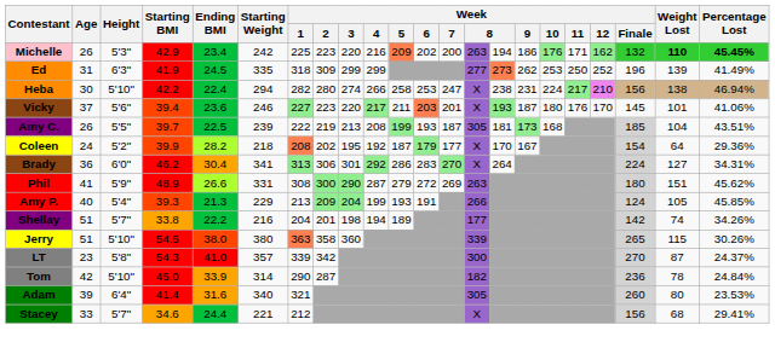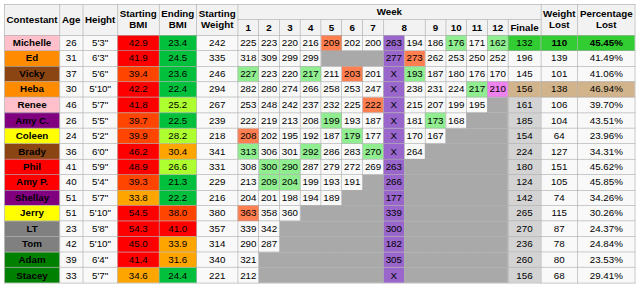 <table class="wikitable sortable" style="text-align:center" align="center">
 <tr>
 <th rowspan=2>Contestant</th>
 <th rowspan=2>Age</th>
 <th rowspan=2>Height</th>
 <th rowspan=2>Starting<br>BMI</th>
 <th rowspan=2>Ending<br>BMI</th>
 <th rowspan=2>Starting<br>Weight</th>
 <th colspan=14>Week</th>
 <th rowspan=2>Weight<br>Lost</th>
 <th rowspan=2>Percentage<br>Lost</th>
 </tr>
 <tr>
 <th>1</th>
 <th>2</th>
 <th>3</th>
 <th>4</th>
 <th>5</th>
 <th>6</th>
 <th>7</th>
 <th colspan=2>8</th>
 <th>9</th>
 <th>10</th>
 <th>11</th>
 <th>12</th>
 <th>Finale</th>
 </tr>
 <tr>
 <td bgcolor="pink"><span><strong>Michelle</strong></span></td>
 <td>26</td>
 <td>5'3"</td>
 <td bgcolor="red">42.9</td>
 <td bgcolor="#03C03C">23.4</td>
 <td>242</td>
 <td>225</td>
 <td>223</td>
 <td>220</td>
 <td>216</td>
 <td bgcolor="coral">209</td>
 <td>202</td>
 <td>200</td>
 <td bgcolor="#9966CC">263</td>
 <td>194</td>
 <td>186</td>
 <td bgcolor="lightgreen">176</td>
 <td>171</td>
 <td bgcolor="lightgreen">162</td>
 <td bgcolor="limegreen">132</td>
 <td bgcolor="limegreen"><strong>110</strong></td>
 <td bgcolor="limegreen"><strong>45.45%</strong></td>
 </tr>
 <tr>
 <td bgcolor="darkorange"><span><strong>Ed</strong></span></td>
 <td>31</td>
 <td>6'3"</td>
 <td bgcolor="red">41.9</td>
 <td bgcolor="#03C03C">24.5</td>
 <td>335</td>
 <td>318</td>
 <td>309</td>
 <td>299</td>
 <td>299</td>
 <td colspan=3 bgcolor="darkgray"></td>
 <td bgcolor="#9966CC">277</td>
 <td bgcolor="coral">273</td>
 <td>262</td>
 <td>253</td>
 <td>250</td>
 <td>252</td>
 <td>196</td>
 <td>139</td>
 <td>41.49%</td>
 </tr>
 <tr>
+<td bgcolor="saddlebrown"><span><strong>Vicky</strong></span></td>
+<td>37</td>
+<td>5'6"</td>
+<td bgcolor="#FF4500">39.4</td>
+<td bgcolor="#03C03C">23.6</td>
+<td>246</td>
+<td bgcolor="lightgreen">227</td>
+<td>223</td>
+<td>220</td>
+<td bgcolor="lightgreen">217</td>
+<td>211</td>
+<td bgcolor="coral">203</td>
+<td>201</td>
+<td bgcolor="#9966CC">X</td>
+<td bgcolor="lightgreen">193</td>
+<td>187</td>
+<td>180</td>
+<td>176</td>
+<td>170</td>
+<td>145</td>
+<td>101</td>
+<td>41.06%</td>
+</tr>
+<tr>
 <td bgcolor="darkorange"><span><strong>Heba</strong></span></td>
 <td>30</td>
 <td>5'10"</td>
 <td bgcolor="red">42.2</td>
 <td bgcolor="#03C03C">22.4</td>
 <td>294</td>
 <td>282</td>
 <td>280</td>
 <td>274</td>
 <td>266</td>
 <td>258</td>
 <td>253</td>
 <td>247</td>
 <td bgcolor="#9966CC">X</td>
 <td>238</td>
 <td>231</td>
 <td>224</td>
 <td bgcolor="lightgreen">217</td>
 <td bgcolor="violet">210</td>
 <td bgcolor="tan">156</td>
 <td bgcolor="tan">138</td>
 <td bgcolor="tan">46.94%</td>
 </tr>
 <tr>
-<td bgcolor="saddlebrown"><span><strong>Vicky</strong></span></td>
-<td>37</td>
-<td>5'6"</td>
-<td bgcolor="#FF4500">39.4</td>
-<td bgcolor="#03C03C">23.6</td>
-<td>246</td>
-<td bgcolor="lightgreen">227</td>
-<td>223</td>
-<td>220</td>
-<td bgcolor="lightgreen">217</td>
-<td>211</td>
-<td bgcolor="coral">203</td>
-<td>201</td>
+<td bgcolor="pink"><span><strong>Renee</strong></span></td>
+<td>46</td>
+<td>5'7"</td>
+<td bgcolor="red">41.8</td>
+<td bgcolor="greenyellow">25.2</td>
+<td>267</td>
+<td>253</td>
+<td>248</td>
+<td>242</td>
+<td>237</td>
+<td>232</td>
+<td>225</td>
+<td bgcolor="coral">222</td>
 <td bgcolor="#9966CC">X</td>
-<td bgcolor="lightgreen">193</td>
-<td>187</td>
-<td>180</td>
-<td>176</td>
-<td>170</td>
-<td>145</td>
-<td>101</td>
-<td>41.06%</td>
+<td>215</td>
+<td>207</td>
+<td>199</td>
+<td>195</td>
+<td bgcolor="darkgray"></td>
+<td bgcolor="lightgrey">161</td>
+<td>106</td>
+<td>39.70%</td>
 </tr>
 <tr>
 <td bgcolor="purple"><span><strong>Amy C.</strong></span></td>
 <td>26</td>
 <td>5'5"</td>
 <td bgcolor="#FF4500">39.7</td>
 <td bgcolor="#03C03C">22.5</td>
 <td>239</td>
 <td>222</td>
 <td>219</td>
 <td>213</td>
 <td>208</td>
 <td bgcolor="lightgreen">199</td>
 <td>193</td>
 <td>187</td>
-<td bgcolor="#9966CC">305</td>
+<td bgcolor="#9966CC">X</td>
 <td>181</td>
 <td bgcolor="lightgreen">173</td>
 <td>168</td>
 <td colspan=2 bgcolor="darkgray"></td>
 <td bgcolor="lightgrey">185</td>
 <td>104</td>
 <td>43.51%</td>
 </tr>
 <tr>
 <td bgcolor="yellow"><span><strong>Coleen</strong></span></td>
 <td>24</td>
 <td>5'2"</td>
 <td bgcolor="#FF4500">39.9</td>
 <td bgcolor="greenyellow">28.2</td>
 <td>218</td>
 <td bgcolor="coral">208</td>
 <td>202</td>
 <td>195</td>
 <td>192</td>
 <td>187</td>
 <td bgcolor="lightgreen">179</td>
 <td>177</td>
 <td bgcolor="#9966CC">X</td>
 <td>170</td>
 <td>167</td>
 <td colspan=3 bgcolor="darkgray"></td>
 <td bgcolor="lightgrey">154</td>
 <td>64</td>
-<td>29.36%</td>
+<td>23.96%</td>
 </tr>
 <tr>
 <td bgcolor="saddlebrown"><span><strong>Brady</strong></span></td>
 <td>36</td>
 <td>6'0"</td>
 <td bgcolor="red">46.2</td>
 <td bgcolor="orange">30.4</td>
 <td>341</td>
 <td bgcolor="lightgreen">313</td>
 <td>306</td>
 <td>301</td>
 <td bgcolor="lightgreen">292</td>
 <td>286</td>
 <td>283</td>
 <td bgcolor="lightgreen">270</td>
 <td bgcolor="#9966CC">X</td>
 <td>264</td>
 <td colspan=4 bgcolor="darkgray"></td>
 <td bgcolor="lightgrey">224</td>
 <td>127</td>
 <td>34.31%</td>
 </tr>
 <tr>
 <td bgcolor="red"><span><strong>Phil</strong></span></td>
 <td>41</td>
 <td>5'9"</td>
 <td bgcolor="red">48.9</td>
 <td bgcolor="greenyellow">26.6</td>
 <td>331</td>
 <td>308</td>
 <td bgcolor="lightgreen">300</td>
 <td bgcolor="lightgreen">290</td>
 <td>287</td>
 <td>279</td>
 <td>272</td>
 <td>269</td>
 <td bgcolor="#9966CC">263</td>
 <td bgcolor="darkgray" colspan=5></td>
 <td bgcolor="lightgrey">180</td>
 <td>151</td>
 <td>45.62%</td>
 </tr>
 <tr>
 <td bgcolor="red"><span><strong>Amy P.</strong></span></td>
 <td>40</td>
 <td>5'4"</td>
 <td bgcolor="#FF4500">39.3</td>
 <td bgcolor="#03C03C">21.3</td>
 <td>229</td>
 <td>213</td>
 <td bgcolor="lightgreen">209</td>
 <td bgcolor="lightgreen">204</td>
 <td>199</td>
 <td>193</td>
 <td>191</td>
 <td bgcolor="darkgray"></td>
 <td bgcolor="#9966CC">266</td>
 <td bgcolor="darkgray" colspan=5></td>
 <td bgcolor="lightgrey">124</td>
 <td>105</td>
 <td>45.85%</td>
 </tr>
 <tr>
 <td bgcolor="purple"><span><strong>Shellay</strong></span></td>
 <td>51</td>
 <td>5'7"</td>
 <td bgcolor="orange">33.8</td>
 <td bgcolor="#03C03C">22.2</td>
 <td>216</td>
 <td>204</td>
 <td>201</td>
 <td>198</td>
 <td>194</td>
 <td>189</td>
 <td bgcolor="darkgray" colspan=2></td>
 <td bgcolor="#9966CC">177</td>
 <td bgcolor="darkgray" colspan=5></td>
 <td bgcolor="lightgrey">142</td>
 <td>74</td>
 <td>34.26%</td>
 </tr>
 <tr>
 <td bgcolor="yellow"><strong>Jerry</strong></td>
 <td>51</td>
 <td>5'10"</td>
 <td bgcolor="red">54.5</td>
 <td bgcolor="#FF4500">38.0</td>
 <td>380</td>
 <td bgcolor="coral">363</td>
 <td>358</td>
 <td>360</td>
 <td bgcolor="darkgray" colspan=4></td>
 <td bgcolor="#9966CC">339</td>
 <td bgcolor="darkgray" colspan=5></td>
 <td bgcolor="lightgrey">265</td>
 <td>115</td>
 <td>30.26%</td>
 </tr>
 <tr>
 <td bgcolor="gray"><strong>LT</strong></td>
 <td>23</td>
 <td>5'8"</td>
 <td bgcolor="red">54.3</td>
 <td bgcolor="red">41.0</td>
 <td>357</td>
 <td>339</td>
 <td>342</td>
 <td bgcolor="darkgray" colspan=5></td>
 <td bgcolor="#9966CC">300</td>
 <td bgcolor="darkgray" colspan=5></td>
 <td bgcolor="lightgrey">270</td>
 <td>87</td>
 <td>24.37%</td>
 </tr>
 <tr>
 <td bgcolor="gray"><strong>Tom</strong></td>
 <td>42</td>
 <td>5'10"</td>
 <td bgcolor="red">45.0</td>
 <td bgcolor="orange">33.9</td>
 <td>314</td>
 <td>290</td>
 <td>287</td>
 <td bgcolor="darkgray" colspan=5></td>
 <td bgcolor="#9966CC">182</td>
 <td bgcolor="darkgray" colspan=5></td>
 <td bgcolor="lightgrey">236</td>
 <td>78</td>
 <td>24.84%</td>
 </tr>
 <tr>
 <td bgcolor="green"><span><strong>Adam</strong></span></td>
 <td>39</td>
 <td>6'4"</td>
 <td bgcolor="red">41.4</td>
 <td bgcolor="orange">31.6</td>
 <td>340</td>
 <td>321</td>
 <td bgcolor="darkgray" colspan=6></td>
 <td bgcolor="#9966CC">305</td>
 <td bgcolor="darkgray" colspan=5></td>
 <td bgcolor="lightgrey">260</td>
 <td>80</td>
 <td>23.53%</td>
 </tr>
 <tr>
 <td bgcolor="green"><span><strong>Stacey</strong></span></td>
 <td>33</td>
 <td>5'7"</td>
 <td bgcolor="orange">34.6</td>
 <td bgcolor="#03C03C">24.4</td>
 <td>221</td>
 <td>212</td>
 <td bgcolor="darkgray" colspan=6></td>
 <td bgcolor="#9966CC">X</td>
 <td colspan=5 bgcolor="darkgray"></td>
 <td bgcolor="lightgrey">156</td>
 <td>68</td>
 <td>29.41%</td>
 </tr>
 </table>
